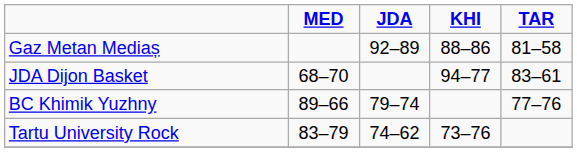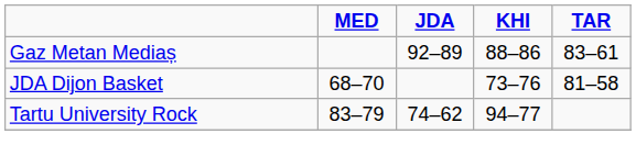 <table class="wikitable" style="font-size: 90%; text-align: center">
 <tr>
 <td width=220></td>
 <td width=50><strong><a href='#'>MED</a></strong></td>
 <td width=50><strong><a href='#'>JDA</a></strong></td>
 <td width=50><strong><a href='#'>KHI</a></strong></td>
 <td width=50><strong><a href='#'>TAR</a></strong></td>
 </tr>
 <tr>
 <td align=left> <a href='#'>Gaz Metan Mediaș</a></td>
 <td></td>
 <td>92–89</td>
 <td>88–86</td>
-<td>81–58</td>
+<td>83–61</td>
 </tr>
 <tr>
 <td align=left> <a href='#'>JDA Dijon Basket</a></td>
 <td>68–70</td>
 <td></td>
-<td>94–77</td>
-<td>83–61</td>
-</tr>
-<tr>
-<td align=left> <a href='#'>BC Khimik Yuzhny</a></td>
-<td>89–66</td>
-<td>79–74</td>
-<td></td>
-<td>77–76</td>
+<td>73–76</td>
+<td>81–58</td>
 </tr>
 <tr>
 <td align=left> <a href='#'>Tartu University Rock</a></td>
 <td>83–79</td>
 <td>74–62</td>
-<td>73–76</td>
+<td>94–77</td>
 <td></td>
 </tr>
 <tr>
 </tr>
 </table>
